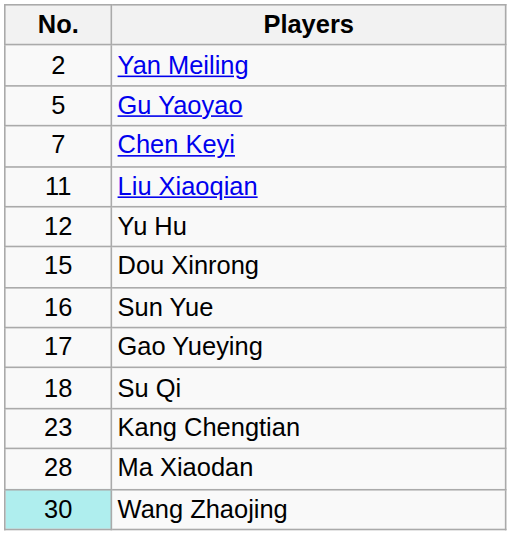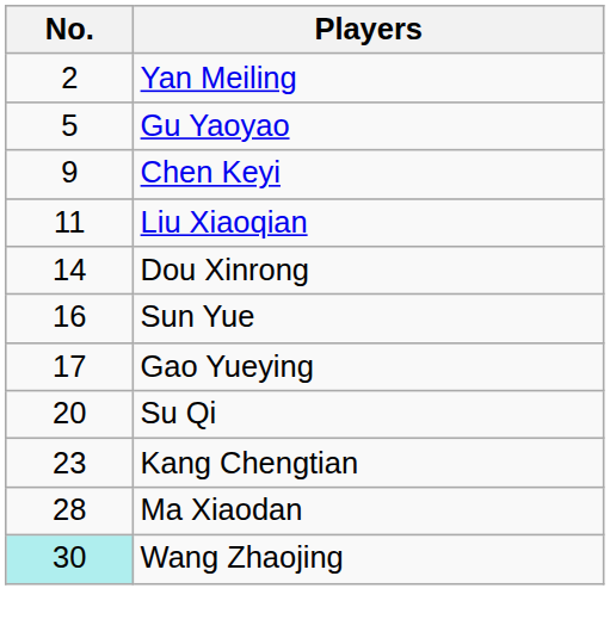 <table class="wikitable"  style="text-align: center; width:25%">
 <tr>
 <th>No.</th>
 <th>Players</th>
 </tr>
 <tr>
 <td>2</td>
 <td align=left><a href='#'>Yan Meiling</a></td>
 </tr>
 <tr>
 <td>5</td>
 <td align=left><a href='#'>Gu Yaoyao</a></td>
 </tr>
 <tr>
-<td>7</td>
+<td>9</td>
 <td align=left><a href='#'>Chen Keyi</a></td>
 </tr>
 <tr>
 <td>11</td>
 <td align=left><a href='#'>Liu Xiaoqian</a></td>
 </tr>
 <tr>
-<td>12</td>
-<td align=left>Yu Hu</td>
-</tr>
-<tr>
-<td>15</td>
+<td>14</td>
 <td align=left>Dou Xinrong</td>
 </tr>
 <tr>
 <td>16</td>
 <td align=left>Sun Yue</td>
 </tr>
 <tr>
 <td>17</td>
 <td align=left>Gao Yueying</td>
 </tr>
 <tr>
-<td>18</td>
+<td>20</td>
 <td align=left>Su Qi</td>
 </tr>
 <tr>
 <td>23</td>
 <td align=left>Kang Chengtian</td>
 </tr>
 <tr>
 <td>28</td>
 <td align=left>Ma Xiaodan</td>
 </tr>
 <tr>
 <td style="background: paleturquoise;">30</td>
 <td align=left>Wang Zhaojing</td>
 </tr>
 </table>
